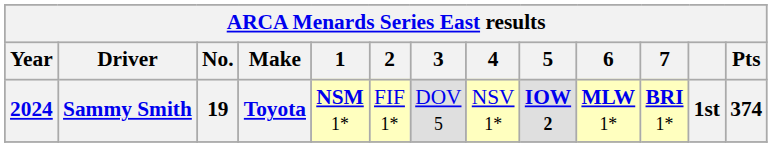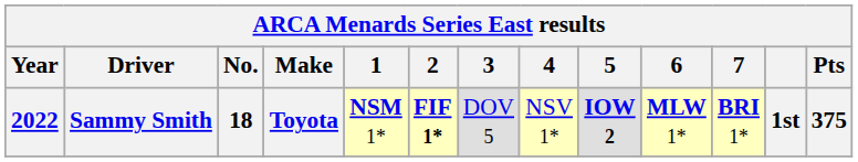 <table class="wikitable" style="text-align:center; font-size:75%">
 <tr>
 <th colspan=15><a href='#'>ARCA Menards Series East</a> results</th>
 </tr>
 <tr>
 <th>Year</th>
 <th>Driver</th>
 <th>No.</th>
 <th>Make</th>
 <th>1</th>
 <th>2</th>
 <th>3</th>
 <th>4</th>
 <th>5</th>
 <th>6</th>
 <th>7</th>
 <th></th>
 <th>Pts</th>
 </tr>
 <tr>
-<th><a href='#'>2024</a></th>
+<th><a href='#'>2022</a></th>
 <th><a href='#'>Sammy Smith</a></th>
-<th>19</th>
+<th>18</th>
 <th><a href='#'>Toyota</a></th>
 <td style="background:#FFFFBF;"><strong><a href='#'>NSM</a></strong><br><small>1*</small></td>
-<td style="background:#FFFFBF;"><a href='#'>FIF</a><br><small>1*</small></td>
+<td style="background:#FFFFBF;"><strong><a href='#'>FIF</a><br><small>1*</small></strong></td>
 <td style="background:#DFDFDF;"><a href='#'>DOV</a><br><small>5</small></td>
 <td style="background:#FFFFBF;"><a href='#'>NSV</a><br><small>1*</small></td>
 <td style="background:#DFDFDF;"><strong><a href='#'>IOW</a><br><small>2</small></strong></td>
 <td style="background:#FFFFBF;"><strong><a href='#'>MLW</a></strong><br><small>1*</small></td>
 <td style="background:#FFFFBF;"><strong><a href='#'>BRI</a></strong><br><small>1*</small></td>
 <th>1st</th>
-<th>374</th>
+<th>375</th>
 </tr>
 </table>
